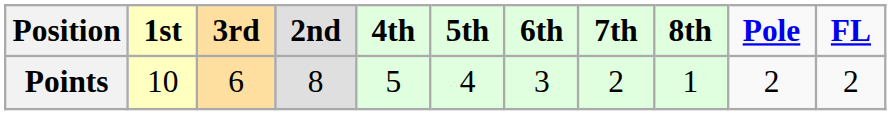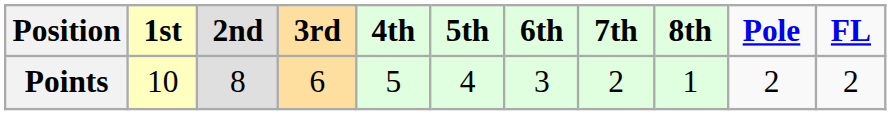 <table class="wikitable" style="font-size:85%; text-align:center">
 <tr>
 <th>Position</th>
 <td style="background:#ffffbf;"> <strong>1st</strong> </td>
+<td style="background:#dfdfdf;"> <strong>2nd</strong> </td>
 <td style="background:#ffdf9f;"> <strong>3rd</strong> </td>
-<td style="background:#dfdfdf;"> <strong>2nd</strong> </td>
 <td style="background:#dfffdf;"> <strong>4th</strong> </td>
 <td style="background:#dfffdf;"> <strong>5th</strong> </td>
 <td style="background:#dfffdf;"> <strong>6th</strong> </td>
 <td style="background:#dfffdf;"> <strong>7th</strong> </td>
 <td style="background:#dfffdf;"> <strong>8th</strong> </td>
 <td> <strong><a href='#'>Pole</a></strong> </td>
 <td> <strong><a href='#'>FL</a></strong> </td>
 </tr>
 <tr>
 <th>Points</th>
 <td style="background:#ffffbf;">10</td>
+<td style="background:#dfdfdf;">8</td>
 <td style="background:#ffdf9f;">6</td>
-<td style="background:#dfdfdf;">8</td>
 <td style="background:#dfffdf;">5</td>
 <td style="background:#dfffdf;">4</td>
 <td style="background:#dfffdf;">3</td>
 <td style="background:#dfffdf;">2</td>
 <td style="background:#dfffdf;">1</td>
 <td>2</td>
 <td>2</td>
 </tr>
 </table>
